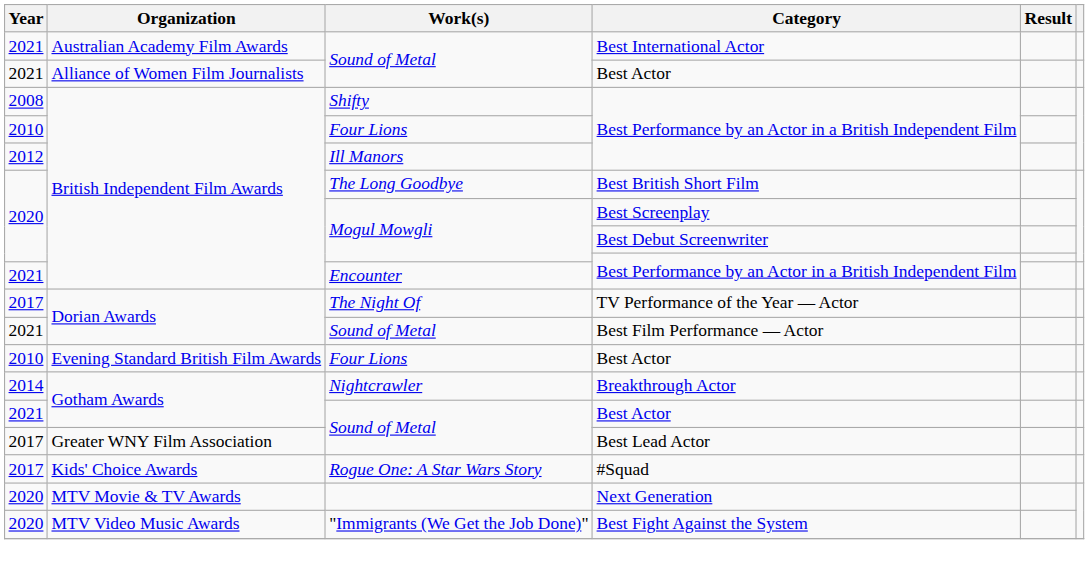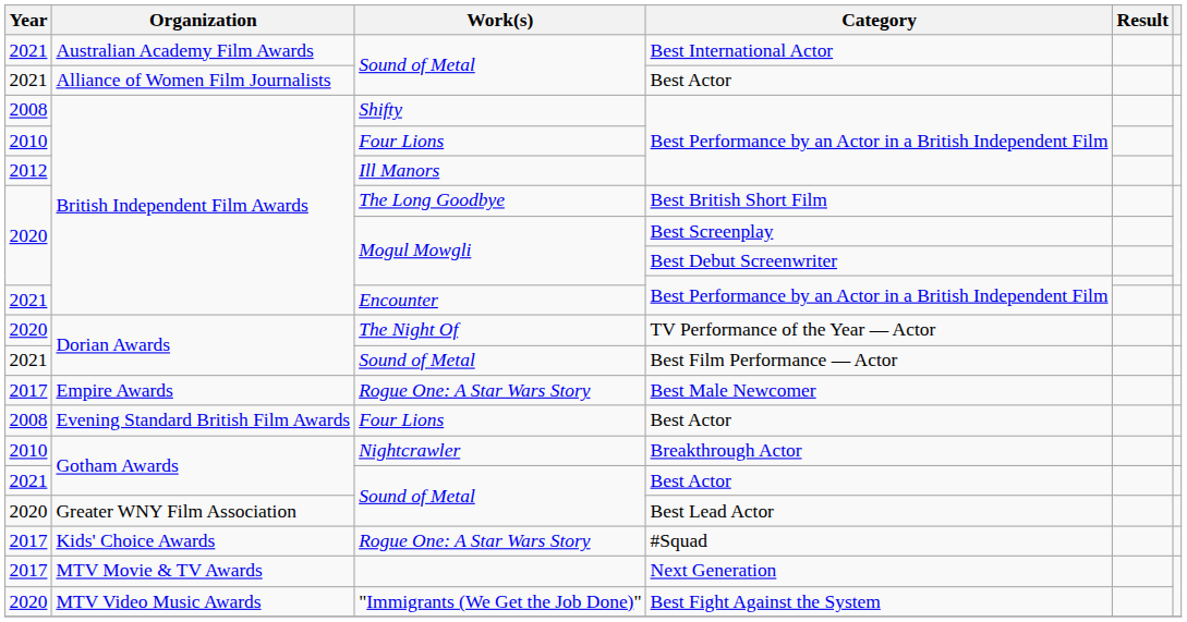 <table class="wikitable plainrowheaders sortable" style="margin-right: 0;">
 <tr>
 <th scope="col">Year</th>
 <th scope="col">Organization</th>
 <th scope="col">Work(s)</th>
 <th scope="col">Category</th>
 <th scope="col">Result</th>
 <th scope="col" class="unsortable"></th>
 </tr>
 <tr>
 <td><a href='#'>2021</a></td>
 <td><a href='#'>Australian Academy Film Awards</a></td>
 <td rowspan="2"><em><a href='#'>Sound of Metal</a></em></td>
 <td><a href='#'>Best International Actor</a></td>
 <td></td>
 <td></td>
 </tr>
 <tr>
 <td>2021</td>
 <td><a href='#'>Alliance of Women Film Journalists</a></td>
 <td>Best Actor</td>
 <td></td>
 <td></td>
 </tr>
 <tr>
 <td><a href='#'>2008</a></td>
 <td rowspan="8"><a href='#'>British Independent Film Awards</a></td>
 <td><em><a href='#'>Shifty</a></em></td>
 <td rowspan="3"><a href='#'>Best Performance by an Actor in a British Independent Film</a></td>
 <td></td>
 <td rowspan="3"></td>
 </tr>
 <tr>
 <td><a href='#'>2010</a></td>
 <td><em><a href='#'>Four Lions</a></em></td>
 <td></td>
 </tr>
 <tr>
 <td><a href='#'>2012</a></td>
 <td><em><a href='#'>Ill Manors</a></em></td>
 <td></td>
 </tr>
 <tr>
 <td rowspan="4"><a href='#'>2020</a></td>
 <td><em><a href='#'>The Long Goodbye</a></em></td>
 <td><a href='#'>Best British Short Film</a></td>
 <td></td>
 <td rowspan="4"></td>
 </tr>
 <tr>
 <td rowspan="3"><em><a href='#'>Mogul Mowgli</a></em></td>
 <td><a href='#'>Best Screenplay</a></td>
 <td></td>
 </tr>
 <tr>
 <td><a href='#'>Best Debut Screenwriter</a></td>
 <td></td>
 </tr>
 <tr>
 <td rowspan="2"><a href='#'>Best Performance by an Actor in a British Independent Film</a></td>
 <td></td>
 </tr>
 <tr>
 <td><a href='#'>2021</a></td>
 <td><em><a href='#'>Encounter</a></em></td>
 <td></td>
 <td></td>
 </tr>
 <tr>
-<td><a href='#'>2017</a></td>
+<td><a href='#'>2020</a></td>
 <td rowspan="2"><a href='#'>Dorian Awards</a></td>
 <td><em><a href='#'>The Night Of</a></em></td>
 <td>TV Performance of the Year — Actor</td>
 <td></td>
 <td></td>
 </tr>
 <tr>
 <td>2021</td>
 <td><em><a href='#'>Sound of Metal</a></em></td>
 <td>Best Film Performance — Actor</td>
 <td></td>
 <td></td>
 </tr>
 <tr>
-<td><a href='#'>2010</a></td>
+<td><a href='#'>2017</a></td>
+<td><a href='#'>Empire Awards</a></td>
+<td><em><a href='#'>Rogue One: A Star Wars Story</a></em></td>
+<td><a href='#'>Best Male Newcomer</a></td>
+<td></td>
+<td></td>
+</tr>
+<tr>
+<td><a href='#'>2008</a></td>
 <td><a href='#'>Evening Standard British Film Awards</a></td>
 <td><em><a href='#'>Four Lions</a></em></td>
 <td>Best Actor</td>
 <td></td>
 <td></td>
 </tr>
 <tr>
-<td><a href='#'>2014</a></td>
+<td><a href='#'>2010</a></td>
 <td rowspan="2"><a href='#'>Gotham Awards</a></td>
 <td><em><a href='#'>Nightcrawler</a></em></td>
 <td><a href='#'>Breakthrough Actor</a></td>
 <td></td>
 <td></td>
 </tr>
 <tr>
 <td><a href='#'>2021</a></td>
 <td rowspan="2"><em><a href='#'>Sound of Metal</a></em></td>
 <td><a href='#'>Best Actor</a></td>
 <td></td>
 <td></td>
 </tr>
 <tr>
-<td>2017</td>
+<td>2020</td>
 <td>Greater WNY Film Association</td>
 <td>Best Lead Actor</td>
 <td></td>
 <td></td>
 </tr>
 <tr>
 <td><a href='#'>2017</a></td>
 <td><a href='#'>Kids' Choice Awards</a></td>
 <td><em><a href='#'>Rogue One: A Star Wars Story</a></em></td>
 <td>#Squad</td>
 <td></td>
 <td></td>
 </tr>
 <tr>
-<td><a href='#'>2020</a></td>
+<td><a href='#'>2017</a></td>
 <td><a href='#'>MTV Movie & TV Awards</a></td>
 <td></td>
 <td><a href='#'>Next Generation</a></td>
 <td></td>
 <td rowspan=2></td>
 </tr>
 <tr>
 <td><a href='#'>2020</a></td>
 <td><a href='#'>MTV Video Music Awards</a></td>
 <td>"<a href='#'>Immigrants (We Get the Job Done)</a>"</td>
 <td><a href='#'>Best Fight Against the System</a></td>
 <td></td>
 </tr>
 <tr>
 </tr>
 </table>
